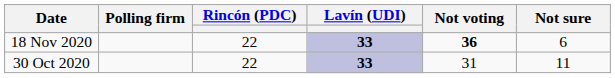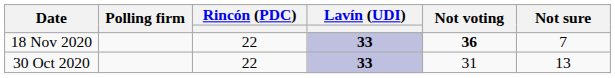 <table class="wikitable sortable mw-collapsible mw-collapsed" style=text-align:center;font-size:90%;line-height:12px>
 <tr>
 <th rowspan=2 width=80px>Date</th>
 <th rowspan=2 width=80px>Polling firm</th>
 <th width=100px><a href='#'>Rincón</a> (<a href='#'>PDC</a>)</th>
 <th width=100px><a href='#'>Lavín</a> (<a href='#'>UDI</a>)</th>
 <th rowspan=2 width=80px>Not voting</th>
 <th rowspan=2 width=80px>Not sure</th>
 </tr>
 <tr>
 <th style=background:></th>
 <th style=background:></th>
 </tr>
 <tr>
 <td>18 Nov 2020</td>
 <td></td>
 <td>22</td>
 <td style="background:#BFBFDF;"><strong>33</strong></td>
 <td><strong>36</strong></td>
-<td>6</td>
+<td>7</td>
 </tr>
 <tr>
 <td>30 Oct 2020</td>
 <td></td>
 <td>22</td>
 <td style="background:#BFBFDF;"><strong>33</strong></td>
 <td>31</td>
-<td>11</td>
+<td>13</td>
 </tr>
 </table>
